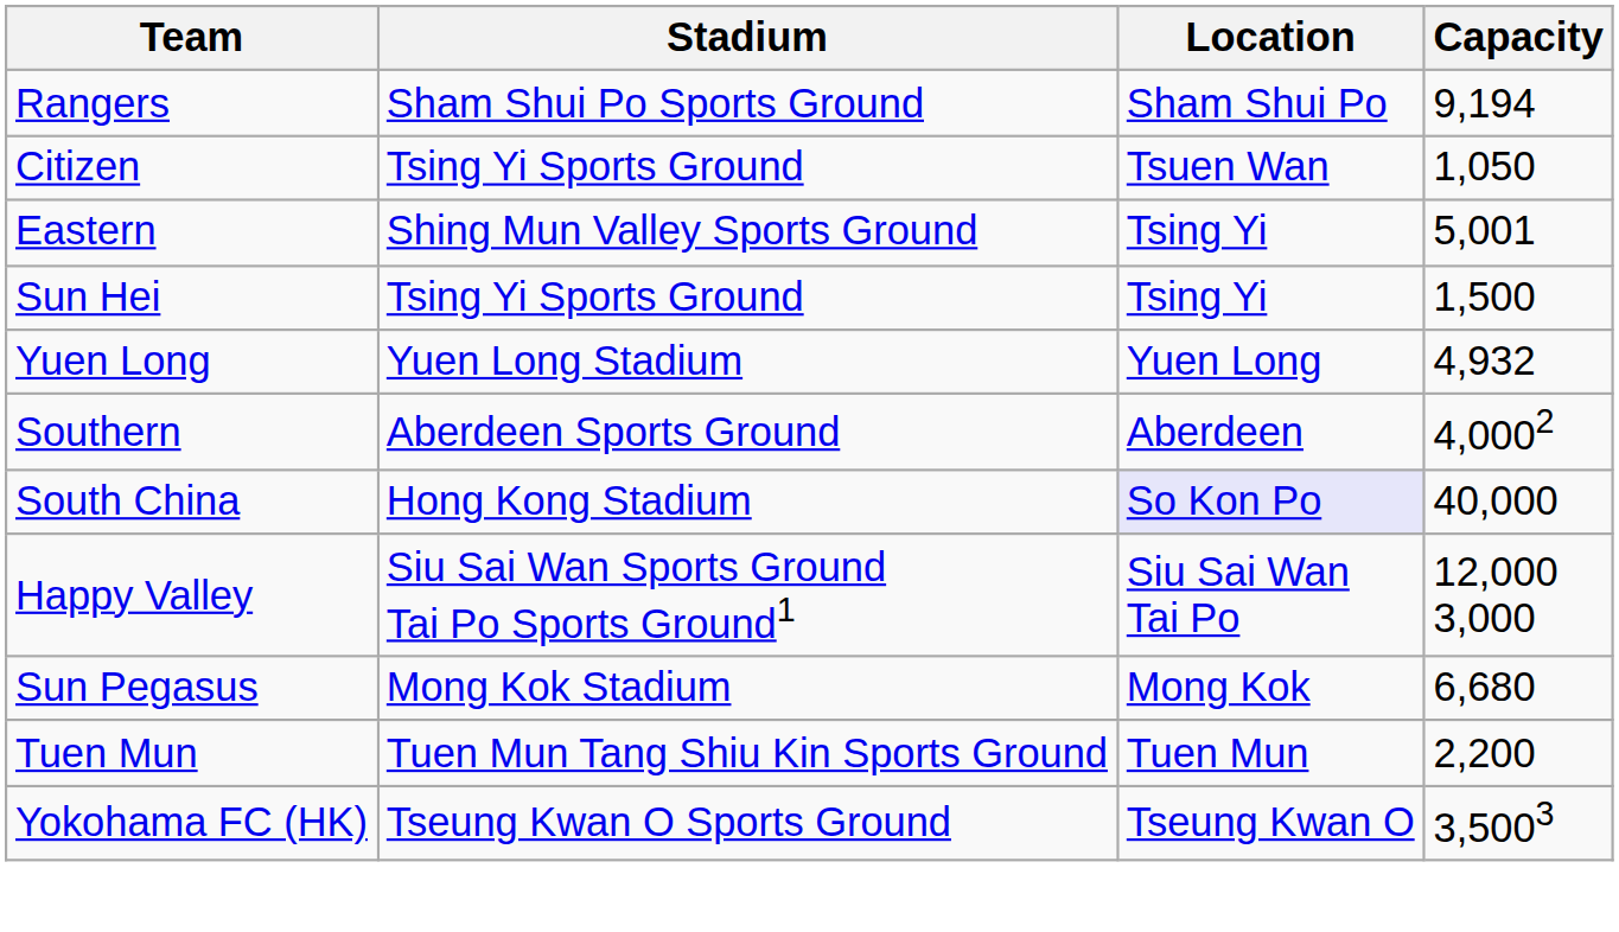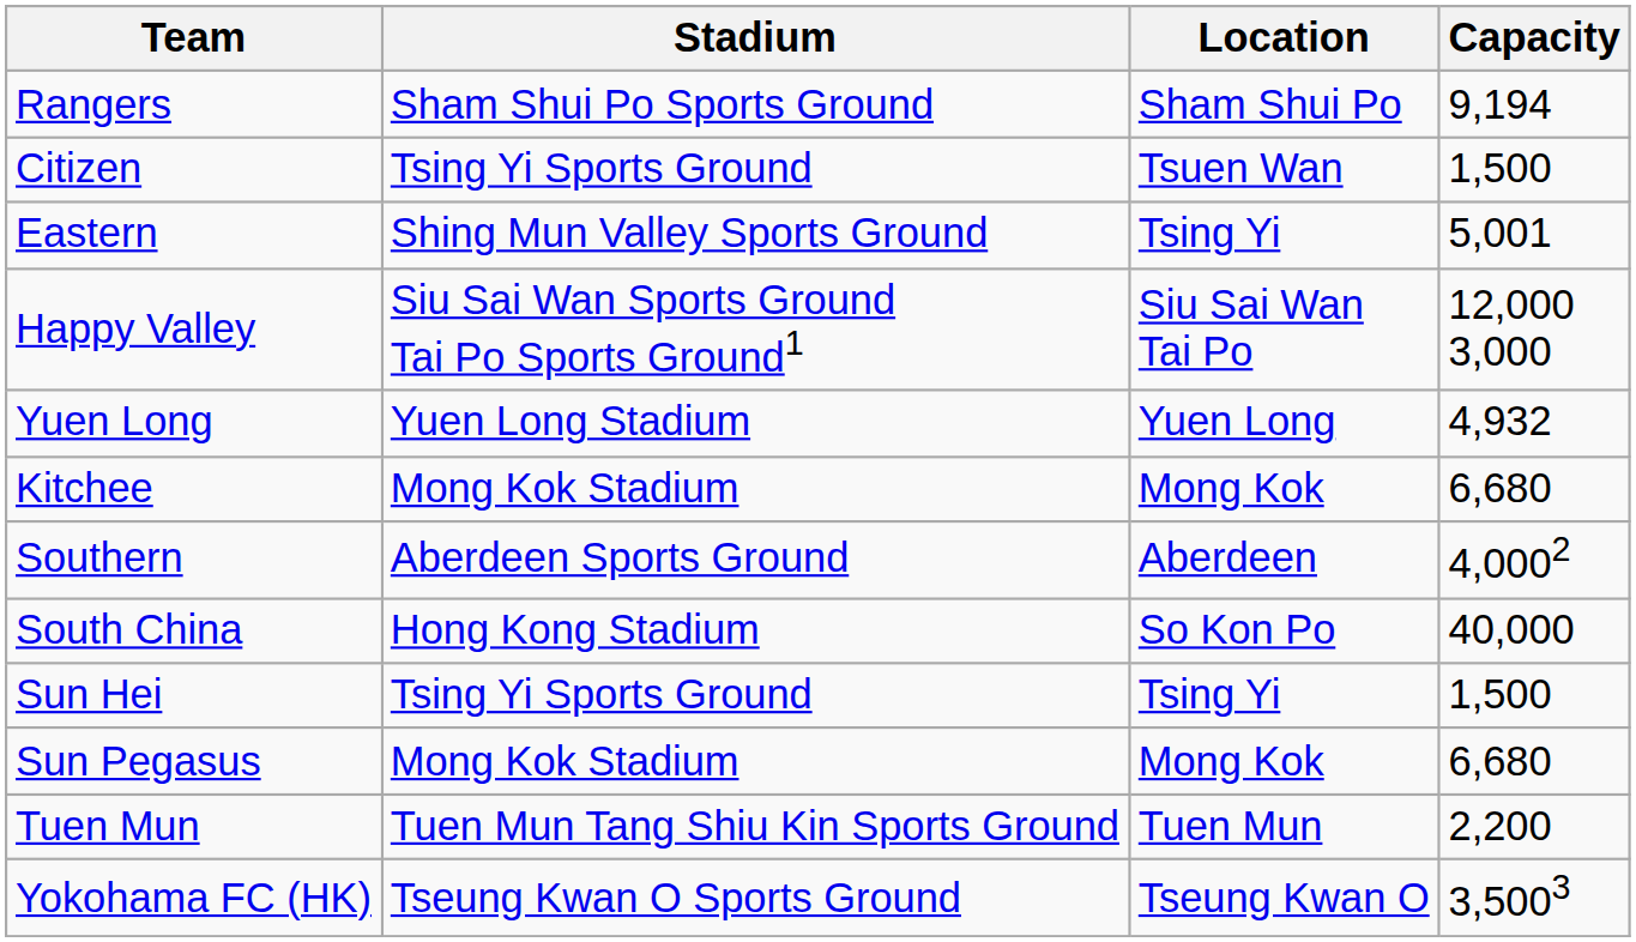 <table class="wikitable sortable">
 <tr>
 <th>Team</th>
 <th>Stadium</th>
 <th>Location</th>
 <th>Capacity</th>
 </tr>
 <tr>
 <td><a href='#'>Rangers</a></td>
 <td><a href='#'>Sham Shui Po Sports Ground</a></td>
 <td><a href='#'>Sham Shui Po</a></td>
 <td>9,194</td>
 </tr>
 <tr>
 <td><a href='#'>Citizen</a></td>
 <td><a href='#'>Tsing Yi Sports Ground</a></td>
 <td><a href='#'>Tsuen Wan</a></td>
-<td>1,050</td>
+<td>1,500</td>
 </tr>
 <tr>
 <td><a href='#'>Eastern</a></td>
 <td><a href='#'>Shing Mun Valley Sports Ground</a></td>
 <td><a href='#'>Tsing Yi</a></td>
 <td>5,001</td>
 </tr>
 <tr>
-<td><a href='#'>Sun Hei</a></td>
-<td><a href='#'>Tsing Yi Sports Ground</a></td>
-<td><a href='#'>Tsing Yi</a></td>
-<td>1,500</td>
+<td><a href='#'>Happy Valley</a></td>
+<td><a href='#'>Siu Sai Wan Sports Ground</a><br><a href='#'>Tai Po Sports Ground</a><sup>1</sup></td>
+<td><a href='#'>Siu Sai Wan</a><br><a href='#'>Tai Po</a></td>
+<td>12,000<br>3,000</td>
 </tr>
 <tr>
 <td><a href='#'>Yuen Long</a></td>
 <td><a href='#'>Yuen Long Stadium</a></td>
 <td><a href='#'>Yuen Long</a></td>
 <td>4,932</td>
+</tr>
+<tr>
+<td><a href='#'>Kitchee</a></td>
+<td><a href='#'>Mong Kok Stadium</a></td>
+<td><a href='#'>Mong Kok</a></td>
+<td>6,680</td>
 </tr>
 <tr>
 <td><a href='#'>Southern</a></td>
 <td><a href='#'>Aberdeen Sports Ground</a></td>
 <td><a href='#'>Aberdeen</a></td>
 <td>4,000<sup>2</sup></td>
 </tr>
 <tr>
 <td><a href='#'>South China</a></td>
 <td><a href='#'>Hong Kong Stadium</a></td>
-<td style="background: lavender;"><a href='#'>So Kon Po</a></td>
+<td><a href='#'>So Kon Po</a></td>
 <td>40,000</td>
 </tr>
 <tr>
-<td><a href='#'>Happy Valley</a></td>
-<td><a href='#'>Siu Sai Wan Sports Ground</a><br><a href='#'>Tai Po Sports Ground</a><sup>1</sup></td>
-<td><a href='#'>Siu Sai Wan</a><br><a href='#'>Tai Po</a></td>
-<td>12,000<br>3,000</td>
+<td><a href='#'>Sun Hei</a></td>
+<td><a href='#'>Tsing Yi Sports Ground</a></td>
+<td><a href='#'>Tsing Yi</a></td>
+<td>1,500</td>
 </tr>
 <tr>
 <td><a href='#'>Sun Pegasus</a></td>
 <td><a href='#'>Mong Kok Stadium</a></td>
 <td><a href='#'>Mong Kok</a></td>
 <td>6,680</td>
 </tr>
 <tr>
 <td><a href='#'>Tuen Mun</a></td>
 <td><a href='#'>Tuen Mun Tang Shiu Kin Sports Ground</a></td>
 <td><a href='#'>Tuen Mun</a></td>
 <td>2,200</td>
 </tr>
 <tr>
 <td><a href='#'>Yokohama FC (HK)</a></td>
 <td><a href='#'>Tseung Kwan O Sports Ground</a></td>
 <td><a href='#'>Tseung Kwan O</a></td>
 <td>3,500<sup>3</sup></td>
 </tr>
 </table>
